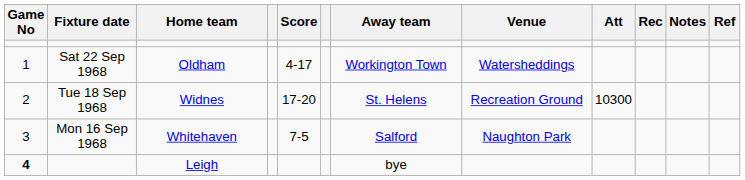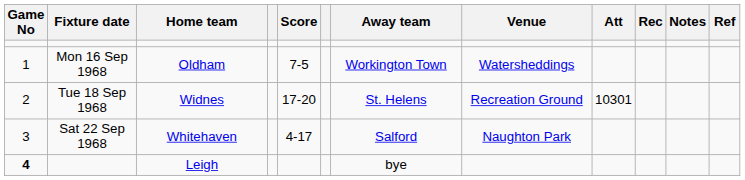 <table class="wikitable" style="text-align:center;">
 <tr>
 <th width=20 abbr="No">Game No</th>
 <th width=100 abbr="Date">Fixture date</th>
 <th width=150 abbr="Home team">Home team</th>
 <th width=5 abbr="space"></th>
 <th width=20 abbr="Score">Score</th>
 <th width=5 abbr="space"></th>
 <th width=150 abbr="Away team">Away team</th>
 <th width=150 abbr="Venue">Venue</th>
 <th width=30 abbr="Att">Att</th>
 <th width=30 abbr="Rec">Rec</th>
 <th width=20 abbr="Notes">Notes</th>
 <th width=30 abbr="Ref">Ref</th>
 </tr>
 <tr>
 <td></td>
 <td></td>
 <td></td>
 <td></td>
 <td></td>
 <td></td>
 <td></td>
 <td></td>
 <td></td>
 <td></td>
 <td></td>
 </tr>
 <tr>
 <td>1</td>
-<td>Sat 22 Sep 1968</td>
+<td>Mon 16 Sep 1968</td>
 <td><a href='#'>Oldham</a></td>
 <td></td>
-<td>4-17</td>
+<td>7-5</td>
 <td></td>
 <td><a href='#'>Workington Town</a></td>
 <td><a href='#'>Watersheddings</a></td>
 <td></td>
 <td></td>
 <td></td>
 <td></td>
 </tr>
 <tr>
 <td>2</td>
 <td>Tue 18 Sep 1968</td>
 <td><a href='#'>Widnes</a></td>
 <td></td>
 <td>17-20</td>
 <td></td>
 <td><a href='#'>St. Helens</a></td>
 <td><a href='#'>Recreation Ground</a></td>
-<td>10300</td>
+<td>10301</td>
 <td></td>
 <td></td>
 <td></td>
 </tr>
 <tr>
 <td>3</td>
-<td>Mon 16 Sep 1968</td>
+<td>Sat 22 Sep 1968</td>
 <td><a href='#'>Whitehaven</a></td>
 <td></td>
-<td>7-5</td>
+<td>4-17</td>
 <td></td>
 <td><a href='#'>Salford</a></td>
 <td><a href='#'>Naughton Park</a></td>
 <td></td>
 <td></td>
 <td></td>
 <td></td>
 </tr>
 <tr>
 <td><strong>4</strong></td>
 <td></td>
 <td><a href='#'>Leigh</a></td>
 <td></td>
 <td></td>
 <td></td>
 <td>bye</td>
 <td></td>
 <td></td>
 <td></td>
 <td></td>
 <td></td>
 </tr>
 </table>
